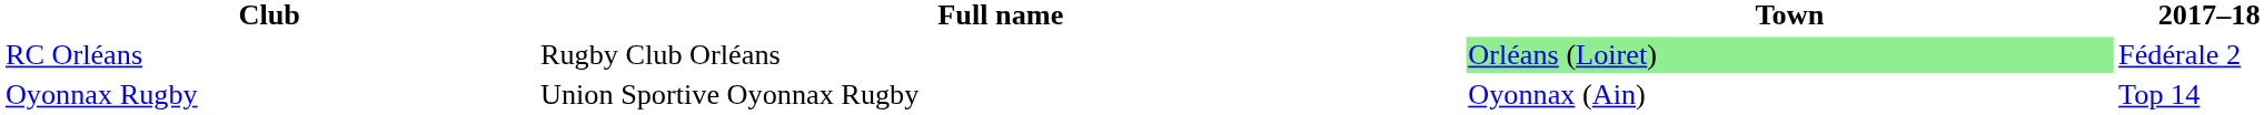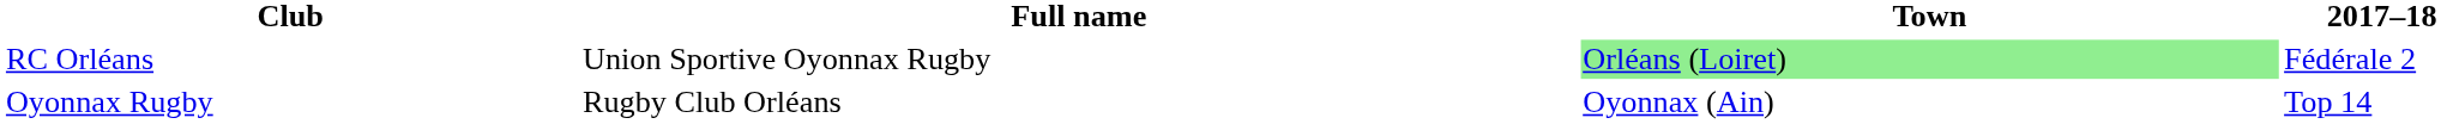 <table style="width:100%;">
 <tr>
 <th style="width:23%;">Club</th>
 <th style="width:40%;">Full name</th>
 <th style="width:28%;">Town</th>
 <th style="width:8%;">2017–18</th>
 </tr>
 <tr>
 <td><a href='#'>RC Orléans</a></td>
-<td>Rugby Club Orléans</td>
+<td>Union Sportive Oyonnax Rugby</td>
 <td style="background: lightgreen;"><a href='#'>Orléans</a> (<a href='#'>Loiret</a>)</td>
 <td><a href='#'>Fédérale 2</a></td>
 </tr>
 <tr>
 <td><a href='#'>Oyonnax Rugby</a></td>
-<td>Union Sportive Oyonnax Rugby</td>
+<td>Rugby Club Orléans</td>
 <td><a href='#'>Oyonnax</a> (<a href='#'>Ain</a>)</td>
 <td><a href='#'>Top 14</a></td>
 </tr>
 </table>
